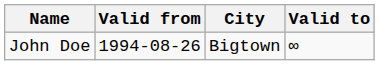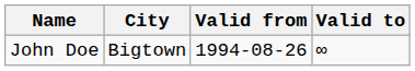 <table class="wikitable">
 <tr>
 <th>Name</th>
+<th>City</th>
 <th>Valid from</th>
-<th>City</th>
 <th>Valid to</th>
 </tr>
 <tr>
 <td>John Doe</td>
+<td>Bigtown</td>
 <td>1994-08-26</td>
-<td>Bigtown</td>
 <td>∞</td>
 </tr>
 </table>
